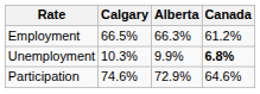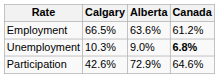 <table class="wikitable floatright">
 <tr>
 <th>Rate</th>
 <th>Calgary</th>
 <th>Alberta</th>
 <th>Canada</th>
 </tr>
 <tr>
 <td>Employment</td>
 <td>66.5%</td>
-<td>66.3%</td>
+<td>63.6%</td>
 <td>61.2%</td>
 </tr>
 <tr>
 <td>Unemployment</td>
 <td>10.3%</td>
-<td>9.9%</td>
+<td>9.0%</td>
 <td><strong>6.8%</strong></td>
 </tr>
 <tr>
 <td>Participation</td>
-<td>74.6%</td>
+<td>42.6%</td>
 <td>72.9%</td>
 <td>64.6%</td>
 </tr>
 </table>
